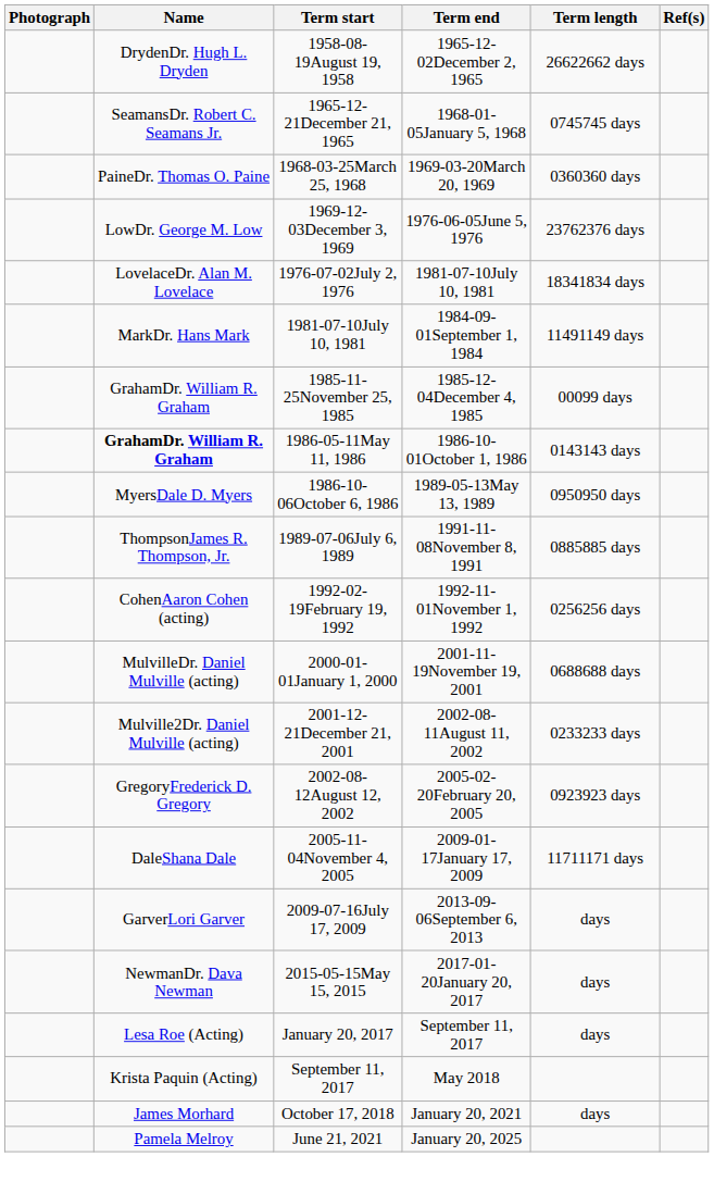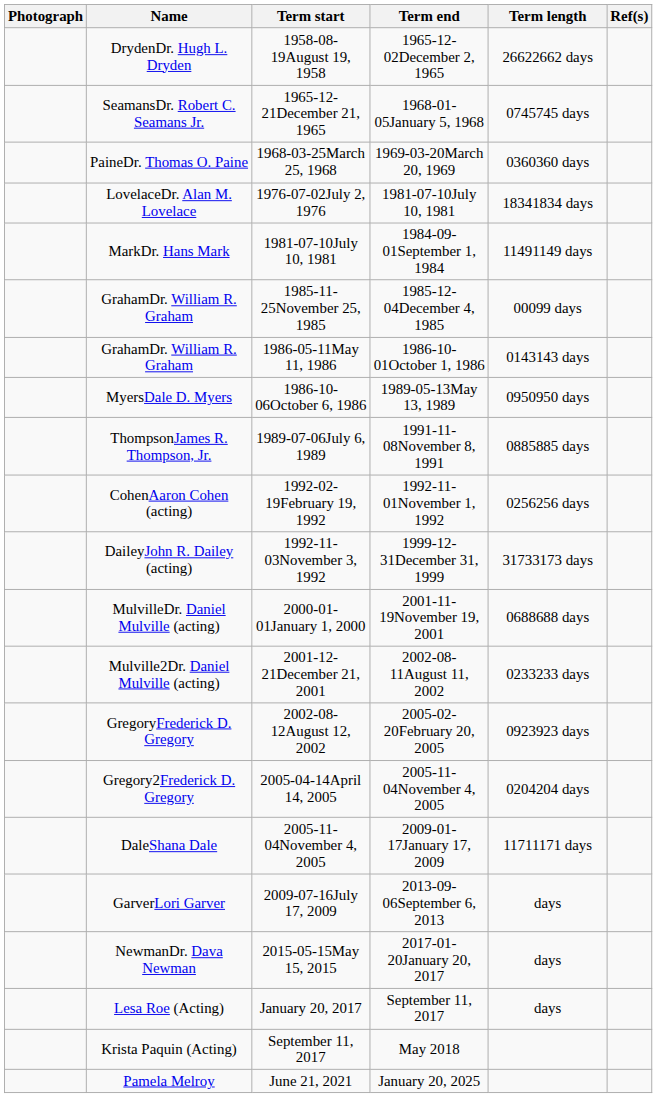 <table class="wikitable sortable plainrowheaders" style="text-align: center;">
 <tr>
 <th class="unsortable">Photograph</th>
 <th scope="col" style="width:170px;">Name</th>
 <th scope="col" style="width:120px;">Term start</th>
 <th scope="col" style="width:120px;">Term end</th>
 <th scope="col" style="width:120px;">Term length</th>
 <th scope="col" class="unsortable">Ref(s)</th>
 </tr>
 <tr>
 <td></td>
 <td scope="row"><span>Dryden</span>Dr. <a href='#'>Hugh L. Dryden</a></td>
 <td><span>1958-08-19</span>August 19, 1958</td>
 <td><span>1965-12-02</span>December 2, 1965</td>
 <td><span>2662</span>2662 days</td>
 <td></td>
 </tr>
 <tr>
 <td></td>
 <td scope="row"><span>Seamans</span>Dr. <a href='#'>Robert C. Seamans Jr.</a></td>
 <td><span>1965-12-21</span>December 21, 1965</td>
 <td><span>1968-01-05</span>January 5, 1968</td>
 <td><span>0745</span>745 days</td>
 <td></td>
 </tr>
 <tr>
 <td></td>
 <td scope="row"><span>Paine</span>Dr. <a href='#'>Thomas O. Paine</a></td>
 <td><span>1968-03-25</span>March 25, 1968</td>
 <td><span>1969-03-20</span>March 20, 1969</td>
 <td><span>0360</span>360 days</td>
 <td></td>
 </tr>
 <tr>
 <td></td>
-<td scope="row"><span>Low</span>Dr. <a href='#'>George M. Low</a></td>
-<td><span>1969-12-03</span>December 3, 1969</td>
-<td><span>1976-06-05</span>June 5, 1976</td>
-<td><span>2376</span>2376 days</td>
-<td></td>
-</tr>
-<tr>
-<td></td>
 <td scope="row"><span>Lovelace</span>Dr. <a href='#'>Alan M. Lovelace</a></td>
 <td><span>1976-07-02</span>July 2, 1976</td>
 <td><span>1981-07-10</span>July 10, 1981</td>
 <td><span>1834</span>1834 days</td>
 <td></td>
 </tr>
 <tr>
 <td></td>
 <td scope="row"><span>Mark</span>Dr. <a href='#'>Hans Mark</a></td>
 <td><span>1981-07-10</span>July 10, 1981</td>
 <td><span>1984-09-01</span>September 1, 1984</td>
 <td><span>1149</span>1149 days</td>
 <td></td>
 </tr>
 <tr>
 <td></td>
 <td scope="row"><span>Graham</span>Dr. <a href='#'>William R. Graham</a></td>
 <td><span>1985-11-25</span>November 25, 1985</td>
 <td><span>1985-12-04</span>December 4, 1985</td>
 <td><span>0009</span>9 days</td>
 <td></td>
 </tr>
 <tr>
 <td></td>
-<td scope="row"><strong><span>Graham</span>Dr. <a href='#'>William R. Graham</a></strong></td>
+<td scope="row"><span>Graham</span>Dr. <a href='#'>William R. Graham</a></td>
 <td><span>1986-05-11</span>May 11, 1986</td>
 <td><span>1986-10-01</span>October 1, 1986</td>
 <td><span>0143</span>143 days</td>
 <td></td>
 </tr>
 <tr>
 <td></td>
 <td scope="row"><span>Myers</span><a href='#'>Dale D. Myers</a></td>
 <td><span>1986-10-06</span>October 6, 1986</td>
 <td><span>1989-05-13</span>May 13, 1989</td>
 <td><span>0950</span>950 days</td>
 <td></td>
 </tr>
 <tr>
 <td></td>
 <td scope="row"><span>Thompson</span><a href='#'>James R. Thompson, Jr.</a></td>
 <td><span>1989-07-06</span>July 6, 1989</td>
 <td><span>1991-11-08</span>November 8, 1991</td>
 <td><span>0885</span>885 days</td>
 <td></td>
 </tr>
 <tr>
 <td></td>
 <td scope="row"><span>Cohen</span><a href='#'>Aaron Cohen</a> (acting)</td>
 <td><span>1992-02-19</span>February 19, 1992</td>
 <td><span>1992-11-01</span>November 1, 1992</td>
 <td><span>0256</span>256 days</td>
 <td></td>
 </tr>
 <tr>
 <td></td>
+<td scope="row"><span>Dailey</span><a href='#'>John R. Dailey</a> (acting)</td>
+<td><span>1992-11-03</span>November 3, 1992</td>
+<td><span>1999-12-31</span>December 31, 1999</td>
+<td><span>3173</span>3173 days</td>
+<td></td>
+</tr>
+<tr>
+<td></td>
 <td scope="row"><span>Mulville</span>Dr. <a href='#'>Daniel Mulville</a> (acting)</td>
 <td><span>2000-01-01</span>January 1, 2000</td>
 <td><span>2001-11-19</span>November 19, 2001</td>
 <td><span>0688</span>688 days</td>
 <td></td>
 </tr>
 <tr>
 <td></td>
 <td scope="row"><span>Mulville2</span>Dr. <a href='#'>Daniel Mulville</a> (acting)</td>
 <td><span>2001-12-21</span>December 21, 2001</td>
 <td><span>2002-08-11</span>August 11, 2002</td>
 <td><span>0233</span>233 days</td>
 <td></td>
 </tr>
 <tr>
 <td></td>
 <td scope="row"><span>Gregory</span><a href='#'>Frederick D. Gregory</a></td>
 <td><span>2002-08-12</span>August 12, 2002</td>
 <td><span>2005-02-20</span>February 20, 2005</td>
 <td><span>0923</span>923 days</td>
+<td></td>
+</tr>
+<tr>
+<td></td>
+<td scope="row"><span>Gregory2</span><a href='#'>Frederick D. Gregory</a></td>
+<td><span>2005-04-14</span>April 14, 2005</td>
+<td><span>2005-11-04</span>November 4, 2005</td>
+<td><span>0204</span>204 days</td>
 <td></td>
 </tr>
 <tr>
 <td></td>
 <td scope="row"><span>Dale</span><a href='#'>Shana Dale</a></td>
 <td><span>2005-11-04</span>November 4, 2005</td>
 <td><span>2009-01-17</span>January 17, 2009</td>
 <td><span>1171</span>1171 days</td>
 <td></td>
 </tr>
 <tr>
 <td></td>
 <td scope="row"><span>Garver</span><a href='#'>Lori Garver</a></td>
 <td><span>2009-07-16</span>July 17, 2009</td>
 <td><span>2013-09-06</span>September 6, 2013</td>
 <td> days</td>
 <td></td>
 </tr>
 <tr>
 <td></td>
 <td scope="row"><span>Newman</span>Dr. <a href='#'>Dava Newman</a></td>
 <td><span>2015-05-15</span>May 15, 2015</td>
 <td><span>2017-01-20</span>January 20, 2017</td>
 <td> days</td>
 <td></td>
 </tr>
 <tr>
 <td></td>
 <td><a href='#'>Lesa Roe</a> (Acting)</td>
 <td>January 20, 2017</td>
 <td>September 11, 2017</td>
 <td> days</td>
 <td></td>
 </tr>
 <tr>
 <td></td>
 <td>Krista Paquin (Acting)</td>
 <td>September 11, 2017</td>
 <td>May 2018</td>
 <td></td>
 <td></td>
 </tr>
 <tr>
 <td></td>
-<td><a href='#'>James Morhard</a></td>
-<td>October 17, 2018</td>
-<td>January 20, 2021</td>
-<td> days</td>
-<td></td>
-</tr>
-<tr>
-<td></td>
 <td><a href='#'>Pamela Melroy</a></td>
 <td>June 21, 2021</td>
 <td>January 20, 2025</td>
 <td></td>
 <td></td>
 </tr>
 </table>
